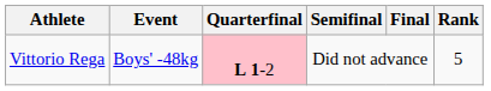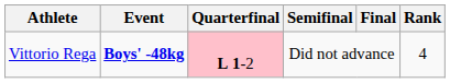 <table class="wikitable" style="text-align:left; font-size:90%">
 <tr>
 <th>Athlete</th>
 <th>Event</th>
 <th>Quarterfinal</th>
 <th>Semifinal</th>
 <th>Final</th>
 <th>Rank</th>
 </tr>
 <tr>
 <td><a href='#'>Vittorio Rega</a></td>
-<td><a href='#'>Boys' -48kg</a></td>
+<td><strong><a href='#'>Boys' -48kg</a></strong></td>
 <td align=center style="background: pink;"> <br> <strong>L</strong> <strong>1</strong>-2</td>
 <td align=center colspan=2>Did not advance</td>
-<td align=center>5</td>
+<td align=center>4</td>
 </tr>
 </table>
